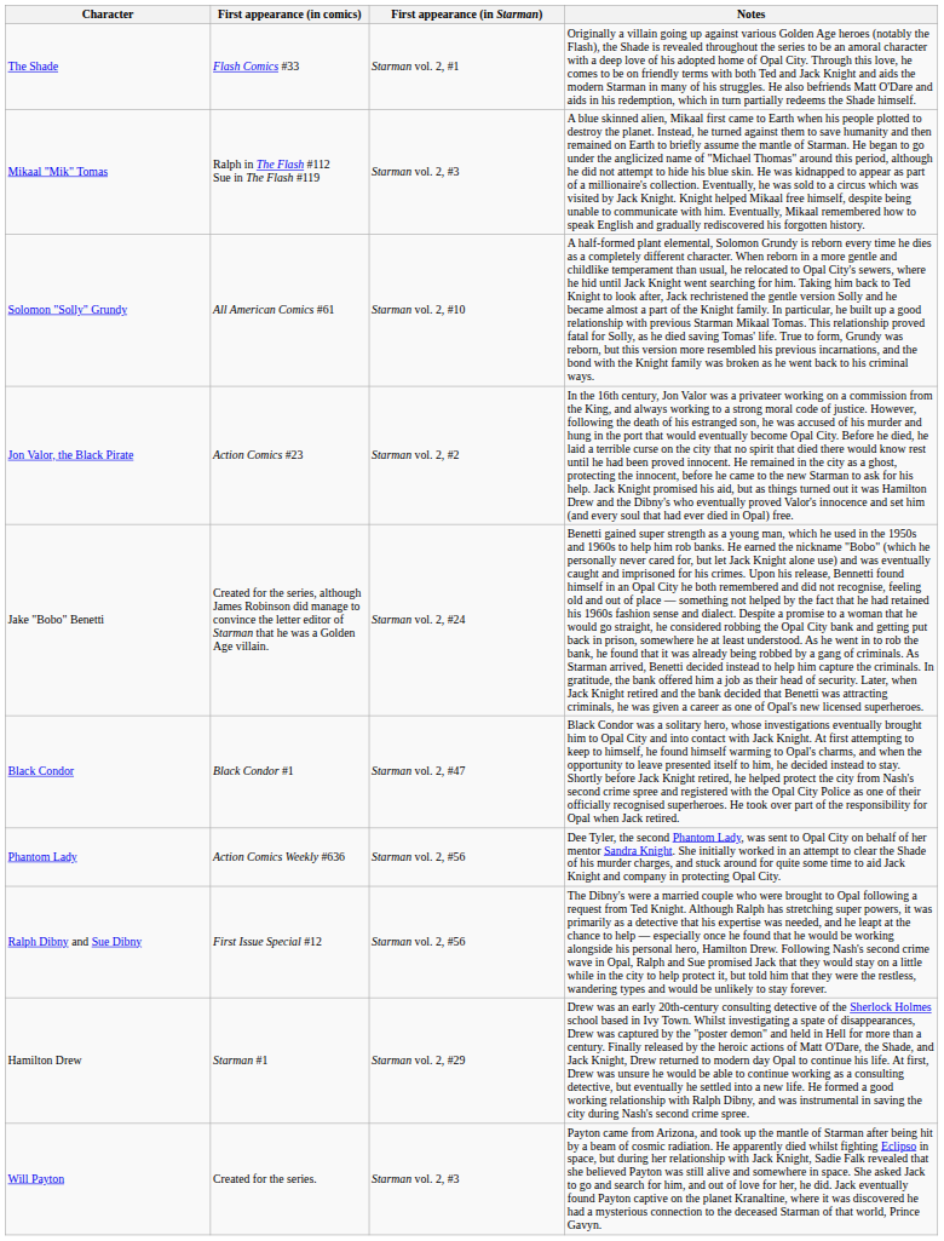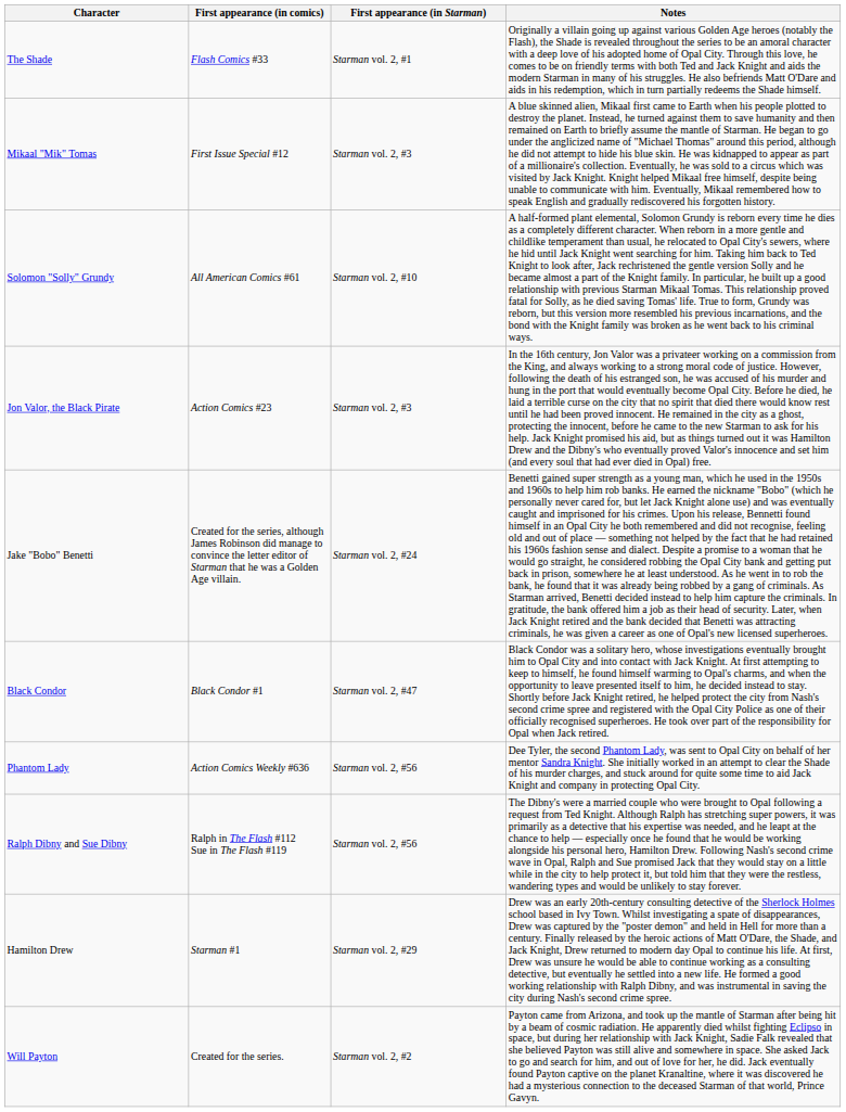 <table class="wikitable" width=100%>
 <tr>
 <th width=22%>Character</th>
 <th width=17%>First appearance (in comics)</th>
 <th width=21%>First appearance (in <em>Starman</em>)</th>
 <th width=40%>Notes</th>
 </tr>
 <tr>
 <td><a href='#'>The Shade</a></td>
 <td><em><a href='#'>Flash Comics</a></em> #33</td>
 <td><em>Starman</em> vol. 2, #1</td>
 <td>Originally a villain going up against various Golden Age heroes (notably the Flash), the Shade is revealed throughout the series to be an amoral character with a deep love of his adopted home of Opal City. Through this love, he comes to be on friendly terms with both Ted and Jack Knight and aids the modern Starman in many of his struggles. He also befriends Matt O'Dare and aids in his redemption, which in turn partially redeems the Shade himself.</td>
 </tr>
 <tr>
 <td><a href='#'>Mikaal "Mik" Tomas</a></td>
-<td>Ralph in <em><a href='#'>The Flash</a></em> #112<br>Sue in <em>The Flash</em> #119</td>
+<td><em>First Issue Special</em> #12</td>
 <td><em>Starman</em> vol. 2, #3</td>
 <td>A blue skinned alien, Mikaal first came to Earth when his people plotted to destroy the planet. Instead, he turned against them to save humanity and then remained on Earth to briefly assume the mantle of Starman. He began to go under the anglicized name of "Michael Thomas" around this period, although he did not attempt to hide his blue skin. He was kidnapped to appear as part of a millionaire's collection. Eventually, he was sold to a circus which was visited by Jack Knight. Knight helped Mikaal free himself, despite being unable to communicate with him. Eventually, Mikaal remembered how to speak English and gradually rediscovered his forgotten history.</td>
 </tr>
 <tr>
 <td><a href='#'>Solomon "Solly" Grundy</a></td>
 <td><em>All American Comics</em> #61</td>
 <td><em>Starman</em> vol. 2, #10</td>
 <td>A half-formed plant elemental, Solomon Grundy is reborn every time he dies as a completely different character. When reborn in a more gentle and childlike temperament than usual, he relocated to Opal City's sewers, where he hid until Jack Knight went searching for him. Taking him back to Ted Knight to look after, Jack rechristened the gentle version Solly and he became almost a part of the Knight family. In particular, he built up a good relationship with previous Starman Mikaal Tomas. This relationship proved fatal for Solly, as he died saving Tomas' life. True to form, Grundy was reborn, but this version more resembled his previous incarnations, and the bond with the Knight family was broken as he went back to his criminal ways.</td>
 </tr>
 <tr>
 <td><a href='#'>Jon Valor, the Black Pirate</a></td>
 <td><em>Action Comics</em> #23</td>
-<td><em>Starman</em> vol. 2, #2</td>
+<td><em>Starman</em> vol. 2, #3</td>
 <td>In the 16th century, Jon Valor was a privateer working on a commission from the King, and always working to a strong moral code of justice. However, following the death of his estranged son, he was accused of his murder and hung in the port that would eventually become Opal City. Before he died, he laid a terrible curse on the city that no spirit that died there would know rest until he had been proved innocent. He remained in the city as a ghost, protecting the innocent, before he came to the new Starman to ask for his help. Jack Knight promised his aid, but as things turned out it was Hamilton Drew and the Dibny's who eventually proved Valor's innocence and set him (and every soul that had ever died in Opal) free.</td>
 </tr>
 <tr>
 <td>Jake "Bobo" Benetti</td>
 <td>Created for the series, although James Robinson did manage to convince the letter editor of <em>Starman</em> that he was a Golden Age villain.</td>
 <td><em>Starman</em> vol. 2, #24</td>
 <td>Benetti gained super strength as a young man, which he used in the 1950s and 1960s to help him rob banks. He earned the nickname "Bobo" (which he personally never cared for, but let Jack Knight alone use) and was eventually caught and imprisoned for his crimes. Upon his release, Bennetti found himself in an Opal City he both remembered and did not recognise, feeling old and out of place — something not helped by the fact that he had retained his 1960s fashion sense and dialect. Despite a promise to a woman that he would go straight, he considered robbing the Opal City bank and getting put back in prison, somewhere he at least understood. As he went in to rob the bank, he found that it was already being robbed by a gang of criminals. As Starman arrived, Benetti decided instead to help him capture the criminals. In gratitude, the bank offered him a job as their head of security. Later, when Jack Knight retired and the bank decided that Benetti was attracting criminals, he was given a career as one of Opal's new licensed superheroes.</td>
 </tr>
 <tr>
 <td><a href='#'>Black Condor</a></td>
 <td><em>Black Condor</em> #1</td>
 <td><em>Starman</em> vol. 2, #47</td>
 <td>Black Condor was a solitary hero, whose investigations eventually brought him to Opal City and into contact with Jack Knight. At first attempting to keep to himself, he found himself warming to Opal's charms, and when the opportunity to leave presented itself to him, he decided instead to stay. Shortly before Jack Knight retired, he helped protect the city from Nash's second crime spree and registered with the Opal City Police as one of their officially recognised superheroes. He took over part of the responsibility for Opal when Jack retired.</td>
 </tr>
 <tr>
 <td><a href='#'>Phantom Lady</a></td>
 <td><em>Action Comics Weekly</em> #636</td>
 <td><em>Starman</em> vol. 2, #56</td>
 <td>Dee Tyler, the second <a href='#'>Phantom Lady</a>, was sent to Opal City on behalf of her mentor <a href='#'>Sandra Knight</a>. She initially worked in an attempt to clear the Shade of his murder charges, and stuck around for quite some time to aid Jack Knight and company in protecting Opal City.</td>
 </tr>
 <tr>
 <td><a href='#'>Ralph Dibny</a> and <a href='#'>Sue Dibny</a></td>
-<td><em>First Issue Special</em> #12</td>
+<td>Ralph in <em><a href='#'>The Flash</a></em> #112<br>Sue in <em>The Flash</em> #119</td>
 <td><em>Starman</em> vol. 2, #56</td>
 <td>The Dibny's were a married couple who were brought to Opal following a request from Ted Knight. Although Ralph has stretching super powers, it was primarily as a detective that his expertise was needed, and he leapt at the chance to help — especially once he found that he would be working alongside his personal hero, Hamilton Drew. Following Nash's second crime wave in Opal, Ralph and Sue promised Jack that they would stay on a little while in the city to help protect it, but told him that they were the restless, wandering types and would be unlikely to stay forever.</td>
 </tr>
 <tr>
 <td>Hamilton Drew</td>
 <td><em>Starman</em> #1</td>
 <td><em>Starman</em> vol. 2, #29</td>
 <td>Drew was an early 20th-century consulting detective of the <a href='#'>Sherlock Holmes</a> school based in Ivy Town. Whilst investigating a spate of disappearances, Drew was captured by the "poster demon" and held in Hell for more than a century. Finally released by the heroic actions of Matt O'Dare, the Shade, and Jack Knight, Drew returned to modern day Opal to continue his life. At first, Drew was unsure he would be able to continue working as a consulting detective, but eventually he settled into a new life. He formed a good working relationship with Ralph Dibny, and was instrumental in saving the city during Nash's second crime spree.</td>
 </tr>
 <tr>
 <td><a href='#'>Will Payton</a></td>
 <td>Created for the series.</td>
-<td><em>Starman</em> vol. 2, #3</td>
+<td><em>Starman</em> vol. 2, #2</td>
 <td>Payton came from Arizona, and took up the mantle of Starman after being hit by a beam of cosmic radiation. He apparently died whilst fighting <a href='#'>Eclipso</a> in space, but during her relationship with Jack Knight, Sadie Falk revealed that she believed Payton was still alive and somewhere in space. She asked Jack to go and search for him, and out of love for her, he did. Jack eventually found Payton captive on the planet Kranaltine, where it was discovered he had a mysterious connection to the deceased Starman of that world, Prince Gavyn.</td>
 </tr>
 </table>
